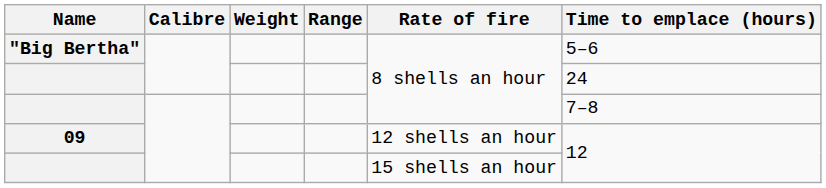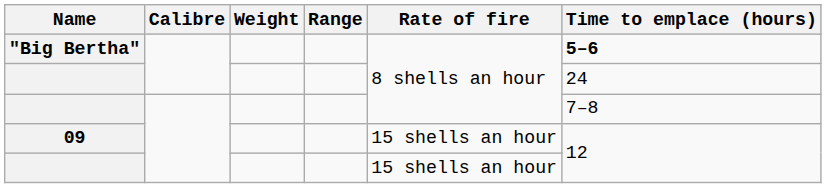 <table class="wikitable">
 <tr>
 <th>Name</th>
 <th>Calibre</th>
 <th>Weight</th>
 <th>Range</th>
 <th>Rate of fire</th>
 <th>Time to emplace (hours)</th>
 </tr>
 <tr>
 <th> "Big Bertha"</th>
 <td rowspan="2"></td>
 <td></td>
 <td></td>
 <td rowspan="3">8 shells an hour</td>
-<td>5–6</td>
+<td><strong>5–6</strong></td>
 </tr>
 <tr>
 <th></th>
 <td></td>
 <td></td>
 <td>24</td>
 </tr>
 <tr>
 <th></th>
 <td rowspan="3"></td>
 <td></td>
 <td></td>
 <td>7–8</td>
 </tr>
 <tr>
 <th> 09</th>
 <td></td>
 <td></td>
-<td>12 shells an hour</td>
+<td>15 shells an hour</td>
 <td rowspan="2">12</td>
 </tr>
 <tr>
 <th></th>
 <td></td>
 <td></td>
 <td>15 shells an hour</td>
 </tr>
 </table>
